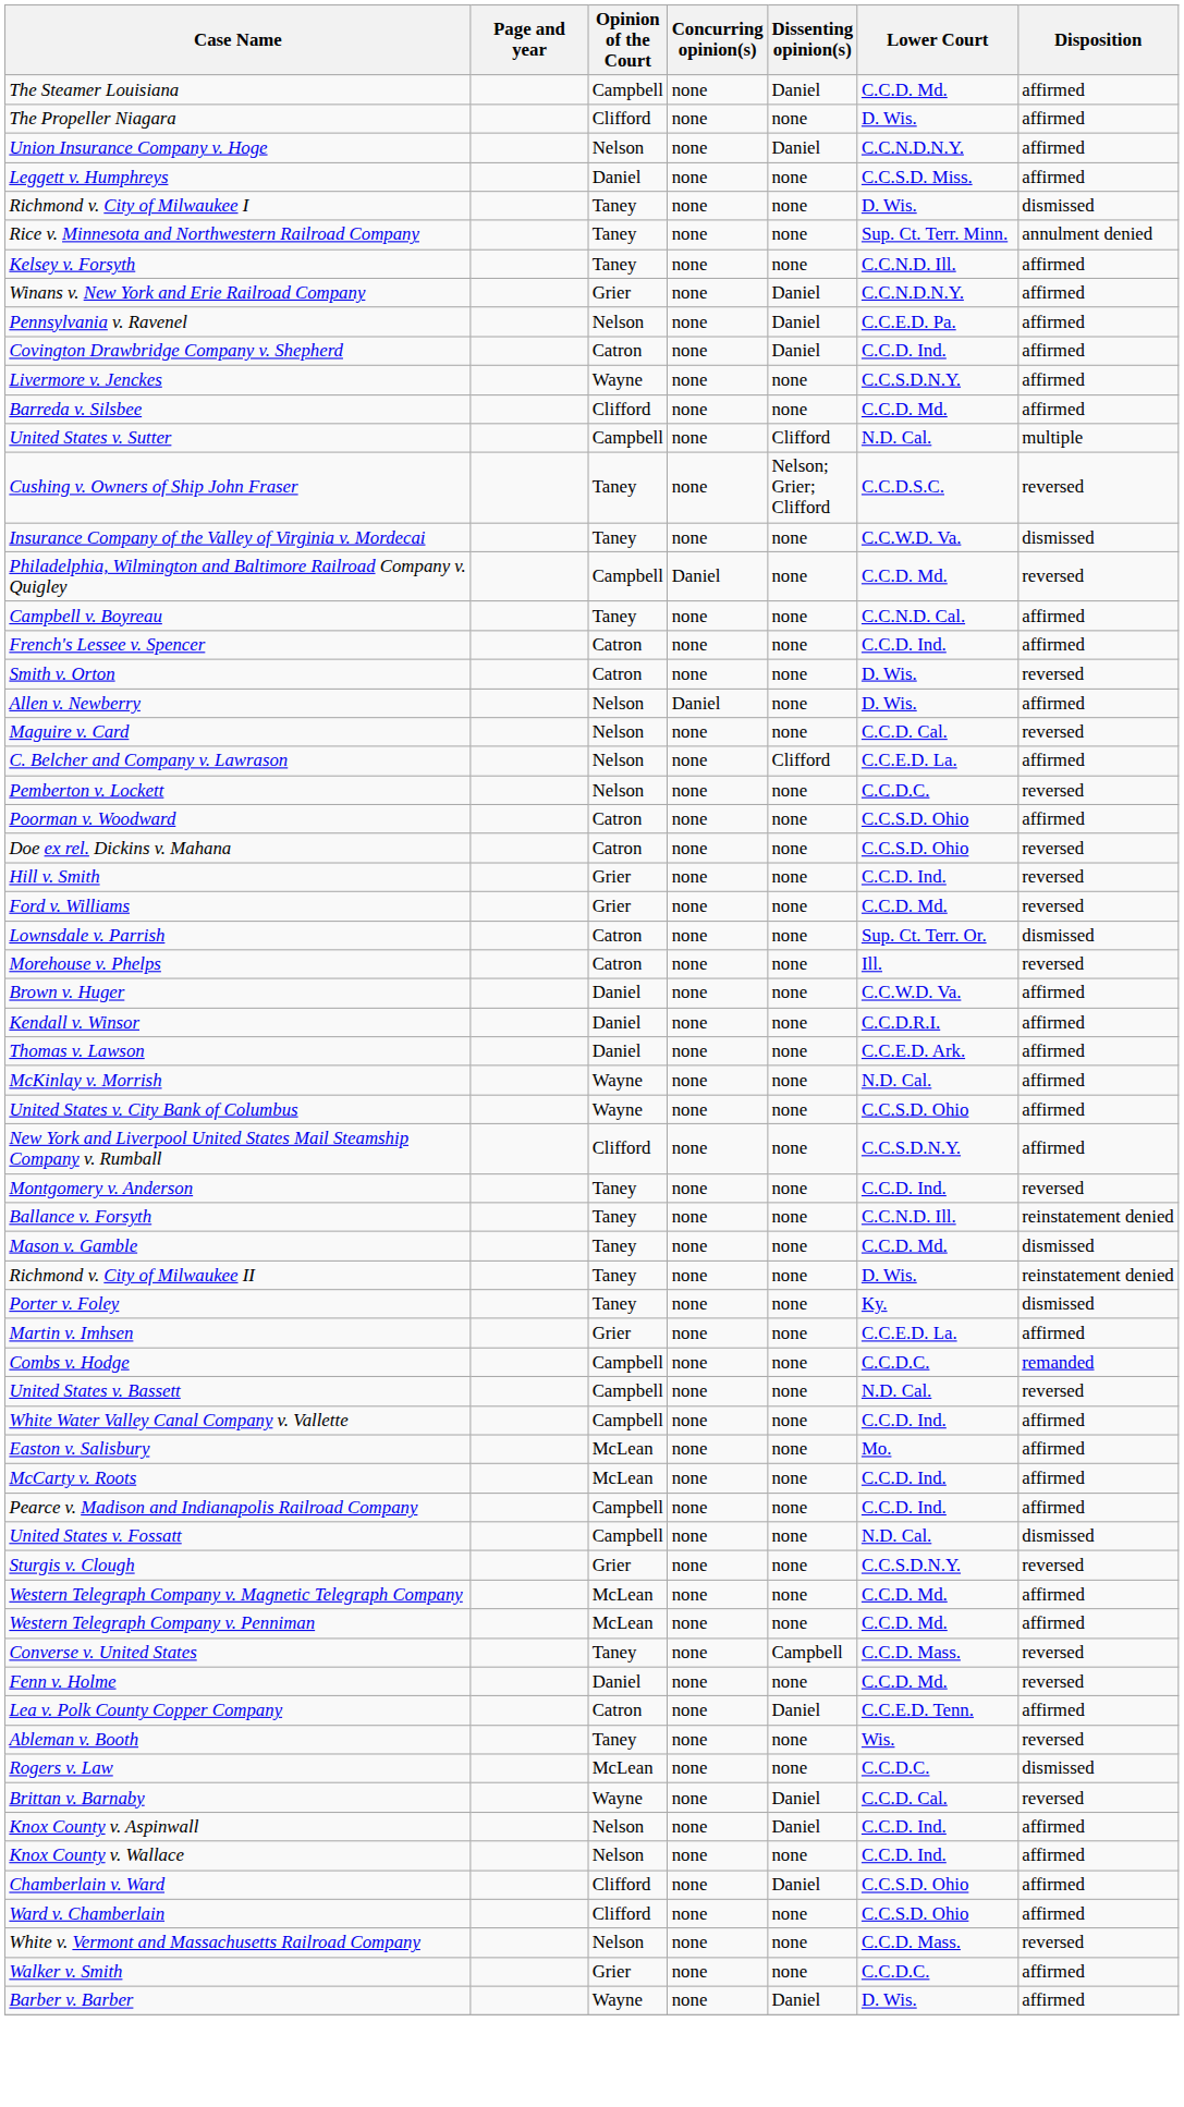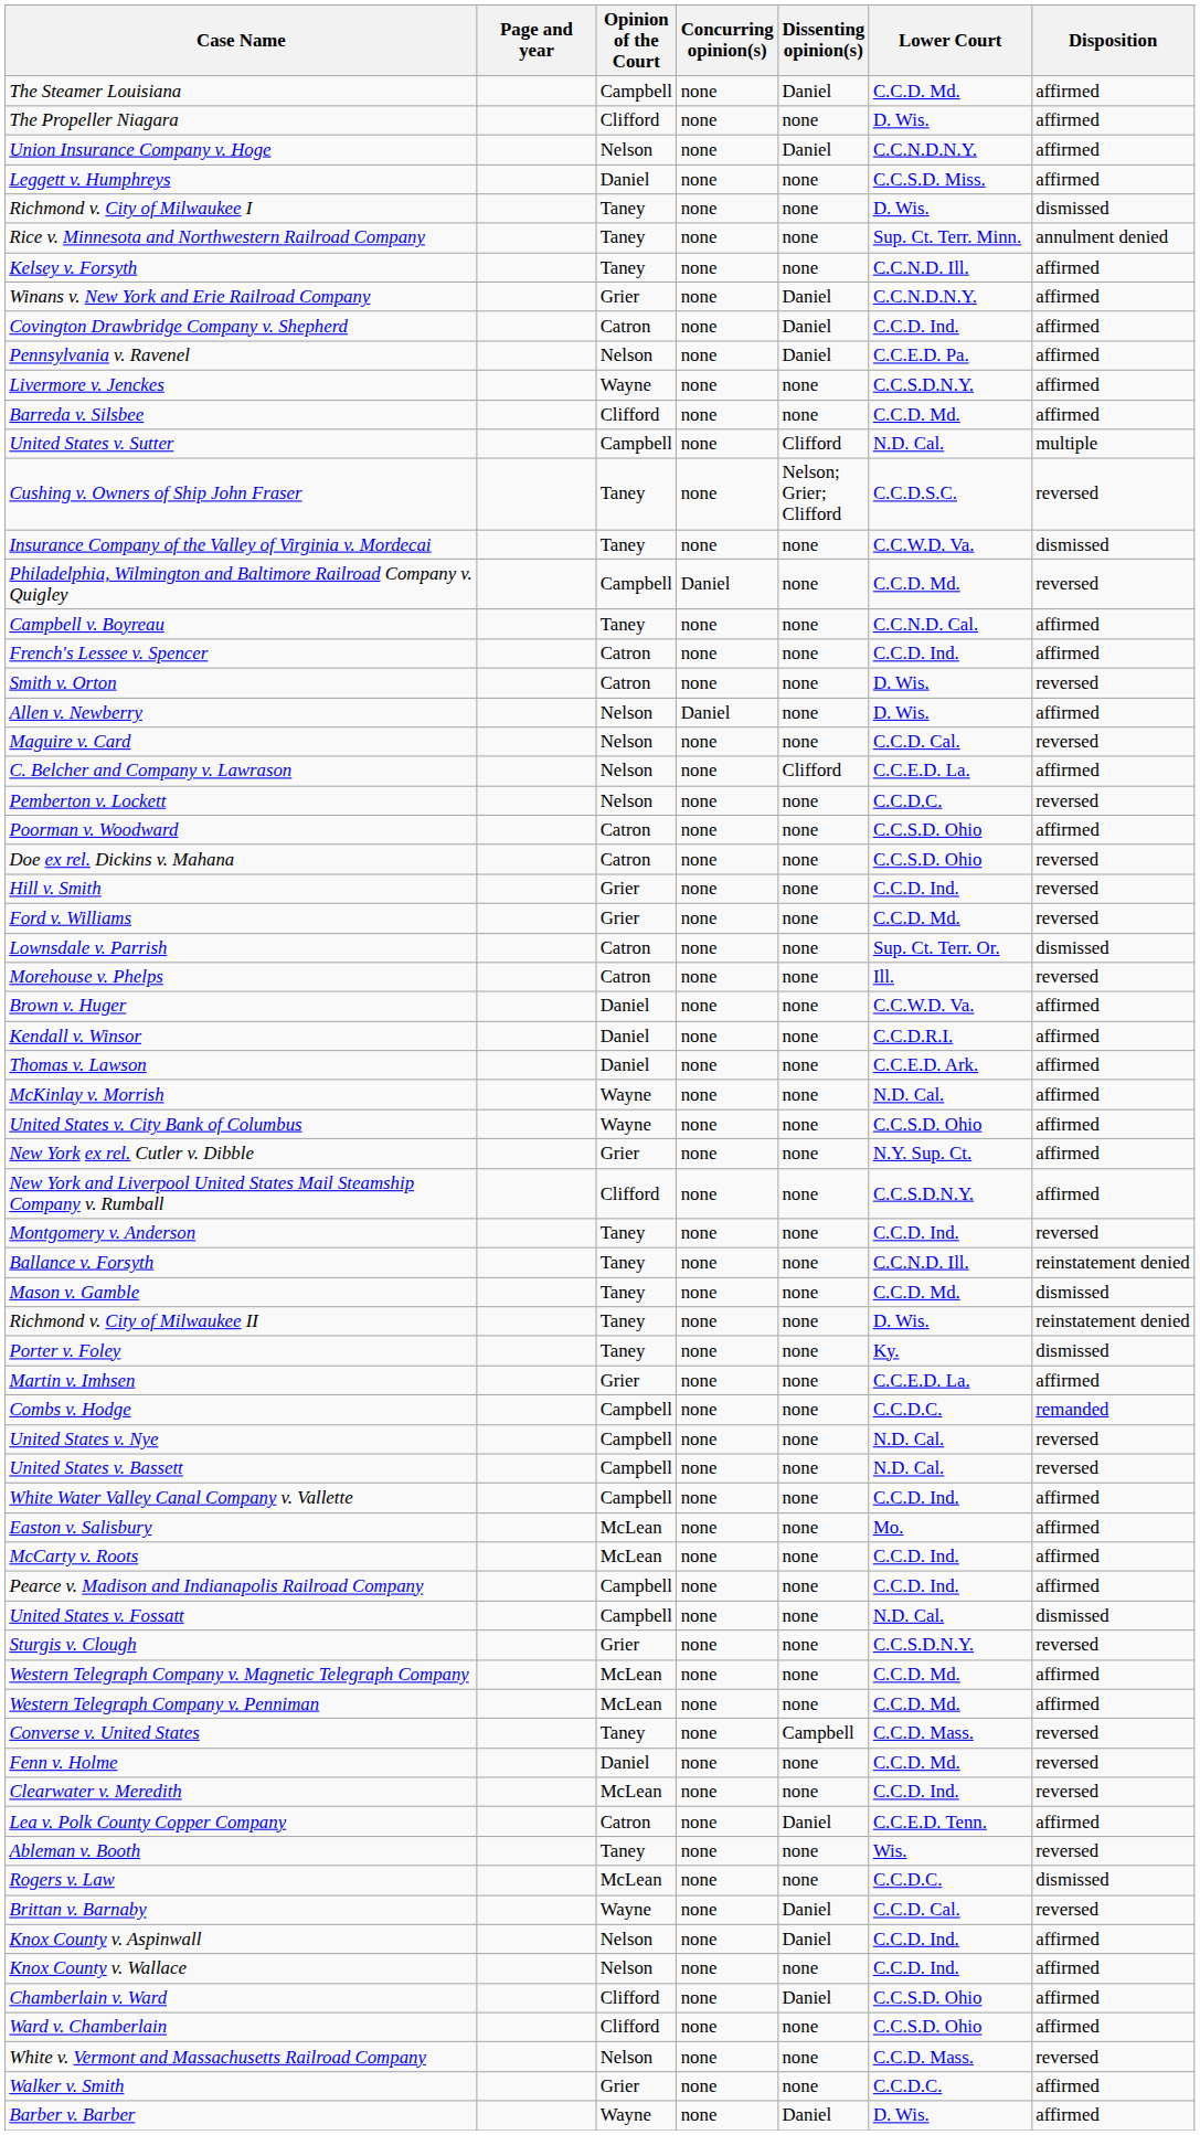 <table class="wikitable sortable">
 <tr>
 <th scope="col" style="width: 400px;">Case Name</th>
 <th scope="col" style="width: 95px;">Page and year</th>
 <th scope="col" style="width: 10px;">Opinion of the Court</th>
 <th scope="col" style="width: 10px;">Concurring opinion(s)</th>
 <th scope="col" style="width: 10px;">Dissenting opinion(s)</th>
 <th scope="col" style="width: 133px;">Lower Court</th>
 <th scope="col" style="width: 133px;">Disposition</th>
 </tr>
 <tr>
 <td><em>The Steamer Louisiana</em></td>
 <td align="right"></td>
 <td>Campbell</td>
 <td>none</td>
 <td>Daniel</td>
 <td><a href='#'>C.C.D. Md.</a></td>
 <td>affirmed</td>
 </tr>
 <tr>
 <td><em>The Propeller Niagara</em></td>
 <td align="right"></td>
 <td>Clifford</td>
 <td>none</td>
 <td>none</td>
 <td><a href='#'>D. Wis.</a></td>
 <td>affirmed</td>
 </tr>
 <tr>
 <td><em><a href='#'>Union Insurance Company v. Hoge</a></em></td>
 <td align="right"></td>
 <td>Nelson</td>
 <td>none</td>
 <td>Daniel</td>
 <td><a href='#'>C.C.N.D.N.Y.</a></td>
 <td>affirmed</td>
 </tr>
 <tr>
 <td><em><a href='#'>Leggett v. Humphreys</a></em></td>
 <td align="right"></td>
 <td>Daniel</td>
 <td>none</td>
 <td>none</td>
 <td><a href='#'>C.C.S.D. Miss.</a></td>
 <td>affirmed</td>
 </tr>
 <tr>
 <td><em>Richmond v. <a href='#'>City of Milwaukee</a> I</em></td>
 <td align="right"></td>
 <td>Taney</td>
 <td>none</td>
 <td>none</td>
 <td><a href='#'>D. Wis.</a></td>
 <td>dismissed</td>
 </tr>
 <tr>
 <td><em>Rice v. <a href='#'>Minnesota and Northwestern Railroad Company</a></em></td>
 <td align="right"></td>
 <td>Taney</td>
 <td>none</td>
 <td>none</td>
 <td><a href='#'>Sup. Ct. Terr. Minn.</a></td>
 <td>annulment denied</td>
 </tr>
 <tr>
 <td><em><a href='#'>Kelsey v. Forsyth</a></em></td>
 <td align="right"></td>
 <td>Taney</td>
 <td>none</td>
 <td>none</td>
 <td><a href='#'>C.C.N.D. Ill.</a></td>
 <td>affirmed</td>
 </tr>
 <tr>
 <td><em>Winans v. <a href='#'>New York and Erie Railroad Company</a></em></td>
 <td align="right"></td>
 <td>Grier</td>
 <td>none</td>
 <td>Daniel</td>
 <td><a href='#'>C.C.N.D.N.Y.</a></td>
 <td>affirmed</td>
 </tr>
 <tr>
+<td><em><a href='#'>Covington Drawbridge Company v. Shepherd</a></em></td>
+<td align="right"></td>
+<td>Catron</td>
+<td>none</td>
+<td>Daniel</td>
+<td><a href='#'>C.C.D. Ind.</a></td>
+<td>affirmed</td>
+</tr>
+<tr>
 <td><em><a href='#'>Pennsylvania</a> v. Ravenel</em></td>
 <td align="right"></td>
 <td>Nelson</td>
 <td>none</td>
 <td>Daniel</td>
 <td><a href='#'>C.C.E.D. Pa.</a></td>
-<td>affirmed</td>
-</tr>
-<tr>
-<td><em><a href='#'>Covington Drawbridge Company v. Shepherd</a></em></td>
-<td align="right"></td>
-<td>Catron</td>
-<td>none</td>
-<td>Daniel</td>
-<td><a href='#'>C.C.D. Ind.</a></td>
 <td>affirmed</td>
 </tr>
 <tr>
 <td><em><a href='#'>Livermore v. Jenckes</a></em></td>
 <td align="right"></td>
 <td>Wayne</td>
 <td>none</td>
 <td>none</td>
 <td><a href='#'>C.C.S.D.N.Y.</a></td>
 <td>affirmed</td>
 </tr>
 <tr>
 <td><em><a href='#'>Barreda v. Silsbee</a></em></td>
 <td align="right"></td>
 <td>Clifford</td>
 <td>none</td>
 <td>none</td>
 <td><a href='#'>C.C.D. Md.</a></td>
 <td>affirmed</td>
 </tr>
 <tr>
 <td><em><a href='#'>United States v. Sutter</a></em></td>
 <td align="right"></td>
 <td>Campbell</td>
 <td>none</td>
 <td>Clifford</td>
 <td><a href='#'>N.D. Cal.</a></td>
 <td>multiple</td>
 </tr>
 <tr>
 <td><em><a href='#'>Cushing v. Owners of Ship John Fraser</a></em></td>
 <td align="right"></td>
 <td>Taney</td>
 <td>none</td>
 <td>Nelson; Grier; Clifford</td>
 <td><a href='#'>C.C.D.S.C.</a></td>
 <td>reversed</td>
 </tr>
 <tr>
 <td><em><a href='#'>Insurance Company of the Valley of Virginia v. Mordecai</a></em></td>
 <td align="right"></td>
 <td>Taney</td>
 <td>none</td>
 <td>none</td>
 <td><a href='#'>C.C.W.D. Va.</a></td>
 <td>dismissed</td>
 </tr>
 <tr>
 <td><em><a href='#'>Philadelphia, Wilmington and Baltimore Railroad</a> Company v. Quigley</em></td>
 <td align="right"></td>
 <td>Campbell</td>
 <td>Daniel</td>
 <td>none</td>
 <td><a href='#'>C.C.D. Md.</a></td>
 <td>reversed</td>
 </tr>
 <tr>
 <td><em><a href='#'>Campbell v. Boyreau</a></em></td>
 <td align="right"></td>
 <td>Taney</td>
 <td>none</td>
 <td>none</td>
 <td><a href='#'>C.C.N.D. Cal.</a></td>
 <td>affirmed</td>
 </tr>
 <tr>
 <td><em><a href='#'>French's Lessee v. Spencer</a></em></td>
 <td align="right"></td>
 <td>Catron</td>
 <td>none</td>
 <td>none</td>
 <td><a href='#'>C.C.D. Ind.</a></td>
 <td>affirmed</td>
 </tr>
 <tr>
 <td><em><a href='#'>Smith v. Orton</a></em></td>
 <td align="right"></td>
 <td>Catron</td>
 <td>none</td>
 <td>none</td>
 <td><a href='#'>D. Wis.</a></td>
 <td>reversed</td>
 </tr>
 <tr>
 <td><em><a href='#'>Allen v. Newberry</a></em></td>
 <td align="right"></td>
 <td>Nelson</td>
 <td>Daniel</td>
 <td>none</td>
 <td><a href='#'>D. Wis.</a></td>
 <td>affirmed</td>
 </tr>
 <tr>
 <td><em><a href='#'>Maguire v. Card</a></em></td>
 <td align="right"></td>
 <td>Nelson</td>
 <td>none</td>
 <td>none</td>
 <td><a href='#'>C.C.D. Cal.</a></td>
 <td>reversed</td>
 </tr>
 <tr>
 <td><em><a href='#'>C. Belcher and Company v. Lawrason</a></em></td>
 <td align="right"></td>
 <td>Nelson</td>
 <td>none</td>
 <td>Clifford</td>
 <td><a href='#'>C.C.E.D. La.</a></td>
 <td>affirmed</td>
 </tr>
 <tr>
 <td><em><a href='#'>Pemberton v. Lockett</a></em></td>
 <td align="right"></td>
 <td>Nelson</td>
 <td>none</td>
 <td>none</td>
 <td><a href='#'>C.C.D.C.</a></td>
 <td>reversed</td>
 </tr>
 <tr>
 <td><em><a href='#'>Poorman v. Woodward</a></em></td>
 <td align="right"></td>
 <td>Catron</td>
 <td>none</td>
 <td>none</td>
 <td><a href='#'>C.C.S.D. Ohio</a></td>
 <td>affirmed</td>
 </tr>
 <tr>
 <td><em>Doe <a href='#'>ex rel.</a> Dickins v. Mahana</em></td>
 <td align="right"></td>
 <td>Catron</td>
 <td>none</td>
 <td>none</td>
 <td><a href='#'>C.C.S.D. Ohio</a></td>
 <td>reversed</td>
 </tr>
 <tr>
 <td><em><a href='#'>Hill v. Smith</a></em></td>
 <td align="right"></td>
 <td>Grier</td>
 <td>none</td>
 <td>none</td>
 <td><a href='#'>C.C.D. Ind.</a></td>
 <td>reversed</td>
 </tr>
 <tr>
 <td><em><a href='#'>Ford v. Williams</a></em></td>
 <td align="right"></td>
 <td>Grier</td>
 <td>none</td>
 <td>none</td>
 <td><a href='#'>C.C.D. Md.</a></td>
 <td>reversed</td>
 </tr>
 <tr>
 <td><em><a href='#'>Lownsdale v. Parrish</a></em></td>
 <td align="right"></td>
 <td>Catron</td>
 <td>none</td>
 <td>none</td>
 <td><a href='#'>Sup. Ct. Terr. Or.</a></td>
 <td>dismissed</td>
 </tr>
 <tr>
 <td><em><a href='#'>Morehouse v. Phelps</a></em></td>
 <td align="right"></td>
 <td>Catron</td>
 <td>none</td>
 <td>none</td>
 <td><a href='#'>Ill.</a></td>
 <td>reversed</td>
 </tr>
 <tr>
 <td><em><a href='#'>Brown v. Huger</a></em></td>
 <td align="right"></td>
 <td>Daniel</td>
 <td>none</td>
 <td>none</td>
 <td><a href='#'>C.C.W.D. Va.</a></td>
 <td>affirmed</td>
 </tr>
 <tr>
 <td><em><a href='#'>Kendall v. Winsor</a></em></td>
 <td align="right"></td>
 <td>Daniel</td>
 <td>none</td>
 <td>none</td>
 <td><a href='#'>C.C.D.R.I.</a></td>
 <td>affirmed</td>
 </tr>
 <tr>
 <td><em><a href='#'>Thomas v. Lawson</a></em></td>
 <td align="right"></td>
 <td>Daniel</td>
 <td>none</td>
 <td>none</td>
 <td><a href='#'>C.C.E.D. Ark.</a></td>
 <td>affirmed</td>
 </tr>
 <tr>
 <td><em><a href='#'>McKinlay v. Morrish</a></em></td>
 <td align="right"></td>
 <td>Wayne</td>
 <td>none</td>
 <td>none</td>
 <td><a href='#'>N.D. Cal.</a></td>
 <td>affirmed</td>
 </tr>
 <tr>
 <td><em><a href='#'>United States v. City Bank of Columbus</a></em></td>
 <td align="right"></td>
 <td>Wayne</td>
 <td>none</td>
 <td>none</td>
 <td><a href='#'>C.C.S.D. Ohio</a></td>
 <td>affirmed</td>
 </tr>
 <tr>
+<td><em><a href='#'>New York</a> <a href='#'>ex rel.</a> Cutler v. Dibble</em></td>
+<td align="right"></td>
+<td>Grier</td>
+<td>none</td>
+<td>none</td>
+<td><a href='#'>N.Y. Sup. Ct.</a></td>
+<td>affirmed</td>
+</tr>
+<tr>
 <td><em><a href='#'>New York and Liverpool United States Mail Steamship Company</a> v. Rumball</em></td>
 <td align="right"></td>
 <td>Clifford</td>
 <td>none</td>
 <td>none</td>
 <td><a href='#'>C.C.S.D.N.Y.</a></td>
 <td>affirmed</td>
 </tr>
 <tr>
 <td><em><a href='#'>Montgomery v. Anderson</a></em></td>
 <td align="right"></td>
 <td>Taney</td>
 <td>none</td>
 <td>none</td>
 <td><a href='#'>C.C.D. Ind.</a></td>
 <td>reversed</td>
 </tr>
 <tr>
 <td><em><a href='#'>Ballance v. Forsyth</a></em></td>
 <td align="right"></td>
 <td>Taney</td>
 <td>none</td>
 <td>none</td>
 <td><a href='#'>C.C.N.D. Ill.</a></td>
 <td>reinstatement denied</td>
 </tr>
 <tr>
 <td><em><a href='#'>Mason v. Gamble</a></em></td>
 <td align="right"></td>
 <td>Taney</td>
 <td>none</td>
 <td>none</td>
 <td><a href='#'>C.C.D. Md.</a></td>
 <td>dismissed</td>
 </tr>
 <tr>
 <td><em>Richmond v. <a href='#'>City of Milwaukee</a> II</em></td>
 <td align="right"></td>
 <td>Taney</td>
 <td>none</td>
 <td>none</td>
 <td><a href='#'>D. Wis.</a></td>
 <td>reinstatement denied</td>
 </tr>
 <tr>
 <td><em><a href='#'>Porter v. Foley</a></em></td>
 <td align="right"></td>
 <td>Taney</td>
 <td>none</td>
 <td>none</td>
 <td><a href='#'>Ky.</a></td>
 <td>dismissed</td>
 </tr>
 <tr>
 <td><em><a href='#'>Martin v. Imhsen</a></em></td>
 <td align="right"></td>
 <td>Grier</td>
 <td>none</td>
 <td>none</td>
 <td><a href='#'>C.C.E.D. La.</a></td>
 <td>affirmed</td>
 </tr>
 <tr>
 <td><em><a href='#'>Combs v. Hodge</a></em></td>
 <td align="right"></td>
 <td>Campbell</td>
 <td>none</td>
 <td>none</td>
 <td><a href='#'>C.C.D.C.</a></td>
 <td><a href='#'>remanded</a></td>
+</tr>
+<tr>
+<td><em><a href='#'>United States v. Nye</a></em></td>
+<td align="right"></td>
+<td>Campbell</td>
+<td>none</td>
+<td>none</td>
+<td><a href='#'>N.D. Cal.</a></td>
+<td>reversed</td>
 </tr>
 <tr>
 <td><em><a href='#'>United States v. Bassett</a></em></td>
 <td align="right"></td>
 <td>Campbell</td>
 <td>none</td>
 <td>none</td>
 <td><a href='#'>N.D. Cal.</a></td>
 <td>reversed</td>
 </tr>
 <tr>
 <td><em><a href='#'>White Water Valley Canal Company</a> v. Vallette</em></td>
 <td align="right"></td>
 <td>Campbell</td>
 <td>none</td>
 <td>none</td>
 <td><a href='#'>C.C.D. Ind.</a></td>
 <td>affirmed</td>
 </tr>
 <tr>
 <td><em><a href='#'>Easton v. Salisbury</a></em></td>
 <td align="right"></td>
 <td>McLean</td>
 <td>none</td>
 <td>none</td>
 <td><a href='#'>Mo.</a></td>
 <td>affirmed</td>
 </tr>
 <tr>
 <td><em><a href='#'>McCarty v. Roots</a></em></td>
 <td align="right"></td>
 <td>McLean</td>
 <td>none</td>
 <td>none</td>
 <td><a href='#'>C.C.D. Ind.</a></td>
 <td>affirmed</td>
 </tr>
 <tr>
 <td><em>Pearce v. <a href='#'>Madison and Indianapolis Railroad Company</a></em></td>
 <td align="right"></td>
 <td>Campbell</td>
 <td>none</td>
 <td>none</td>
 <td><a href='#'>C.C.D. Ind.</a></td>
 <td>affirmed</td>
 </tr>
 <tr>
 <td><em><a href='#'>United States v. Fossatt</a></em></td>
 <td align="right"></td>
 <td>Campbell</td>
 <td>none</td>
 <td>none</td>
 <td><a href='#'>N.D. Cal.</a></td>
 <td>dismissed</td>
 </tr>
 <tr>
 <td><em><a href='#'>Sturgis v. Clough</a></em></td>
 <td align="right"></td>
 <td>Grier</td>
 <td>none</td>
 <td>none</td>
 <td><a href='#'>C.C.S.D.N.Y.</a></td>
 <td>reversed</td>
 </tr>
 <tr>
 <td><em><a href='#'>Western Telegraph Company v. Magnetic Telegraph Company</a></em></td>
 <td align="right"></td>
 <td>McLean</td>
 <td>none</td>
 <td>none</td>
 <td><a href='#'>C.C.D. Md.</a></td>
 <td>affirmed</td>
 </tr>
 <tr>
 <td><em><a href='#'>Western Telegraph Company v. Penniman</a></em></td>
 <td align="right"></td>
 <td>McLean</td>
 <td>none</td>
 <td>none</td>
 <td><a href='#'>C.C.D. Md.</a></td>
 <td>affirmed</td>
 </tr>
 <tr>
 <td><em><a href='#'>Converse v. United States</a></em></td>
 <td align="right"></td>
 <td>Taney</td>
 <td>none</td>
 <td>Campbell</td>
 <td><a href='#'>C.C.D. Mass.</a></td>
 <td>reversed</td>
 </tr>
 <tr>
 <td><em><a href='#'>Fenn v. Holme</a></em></td>
 <td align="right"></td>
 <td>Daniel</td>
 <td>none</td>
 <td>none</td>
 <td><a href='#'>C.C.D. Md.</a></td>
+<td>reversed</td>
+</tr>
+<tr>
+<td><em><a href='#'>Clearwater v. Meredith</a></em></td>
+<td align="right"></td>
+<td>McLean</td>
+<td>none</td>
+<td>none</td>
+<td><a href='#'>C.C.D. Ind.</a></td>
 <td>reversed</td>
 </tr>
 <tr>
 <td><em><a href='#'>Lea v. Polk County Copper Company</a></em></td>
 <td align="right"></td>
 <td>Catron</td>
 <td>none</td>
 <td>Daniel</td>
 <td><a href='#'>C.C.E.D. Tenn.</a></td>
 <td>affirmed</td>
 </tr>
 <tr>
 <td><em><a href='#'>Ableman v. Booth</a></em></td>
 <td align="right"></td>
 <td>Taney</td>
 <td>none</td>
 <td>none</td>
 <td><a href='#'>Wis.</a></td>
 <td>reversed</td>
 </tr>
 <tr>
 <td><em><a href='#'>Rogers v. Law</a></em></td>
 <td align="right"></td>
 <td>McLean</td>
 <td>none</td>
 <td>none</td>
 <td><a href='#'>C.C.D.C.</a></td>
 <td>dismissed</td>
 </tr>
 <tr>
 <td><em><a href='#'>Brittan v. Barnaby</a></em></td>
 <td align="right"></td>
 <td>Wayne</td>
 <td>none</td>
 <td>Daniel</td>
 <td><a href='#'>C.C.D. Cal.</a></td>
 <td>reversed</td>
 </tr>
 <tr>
 <td><em><a href='#'>Knox County</a> v. Aspinwall</em></td>
 <td align="right"></td>
 <td>Nelson</td>
 <td>none</td>
 <td>Daniel</td>
 <td><a href='#'>C.C.D. Ind.</a></td>
 <td>affirmed</td>
 </tr>
 <tr>
 <td><em><a href='#'>Knox County</a> v. Wallace</em></td>
 <td align="right"></td>
 <td>Nelson</td>
 <td>none</td>
 <td>none</td>
 <td><a href='#'>C.C.D. Ind.</a></td>
 <td>affirmed</td>
 </tr>
 <tr>
 <td><em><a href='#'>Chamberlain v. Ward</a></em></td>
 <td align="right"></td>
 <td>Clifford</td>
 <td>none</td>
 <td>Daniel</td>
 <td><a href='#'>C.C.S.D. Ohio</a></td>
 <td>affirmed</td>
 </tr>
 <tr>
 <td><em><a href='#'>Ward v. Chamberlain</a></em></td>
 <td align="right"></td>
 <td>Clifford</td>
 <td>none</td>
 <td>none</td>
 <td><a href='#'>C.C.S.D. Ohio</a></td>
 <td>affirmed</td>
 </tr>
 <tr>
 <td><em>White v. <a href='#'>Vermont and Massachusetts Railroad Company</a></em></td>
 <td align="right"></td>
 <td>Nelson</td>
 <td>none</td>
 <td>none</td>
 <td><a href='#'>C.C.D. Mass.</a></td>
 <td>reversed</td>
 </tr>
 <tr>
 <td><em><a href='#'>Walker v. Smith</a></em></td>
 <td align="right"></td>
 <td>Grier</td>
 <td>none</td>
 <td>none</td>
 <td><a href='#'>C.C.D.C.</a></td>
 <td>affirmed</td>
 </tr>
 <tr>
 <td><em><a href='#'>Barber v. Barber</a></em></td>
 <td align="right"></td>
 <td>Wayne</td>
 <td>none</td>
 <td>Daniel</td>
 <td><a href='#'>D. Wis.</a></td>
 <td>affirmed</td>
 </tr>
 <tr>
 </tr>
 </table>
